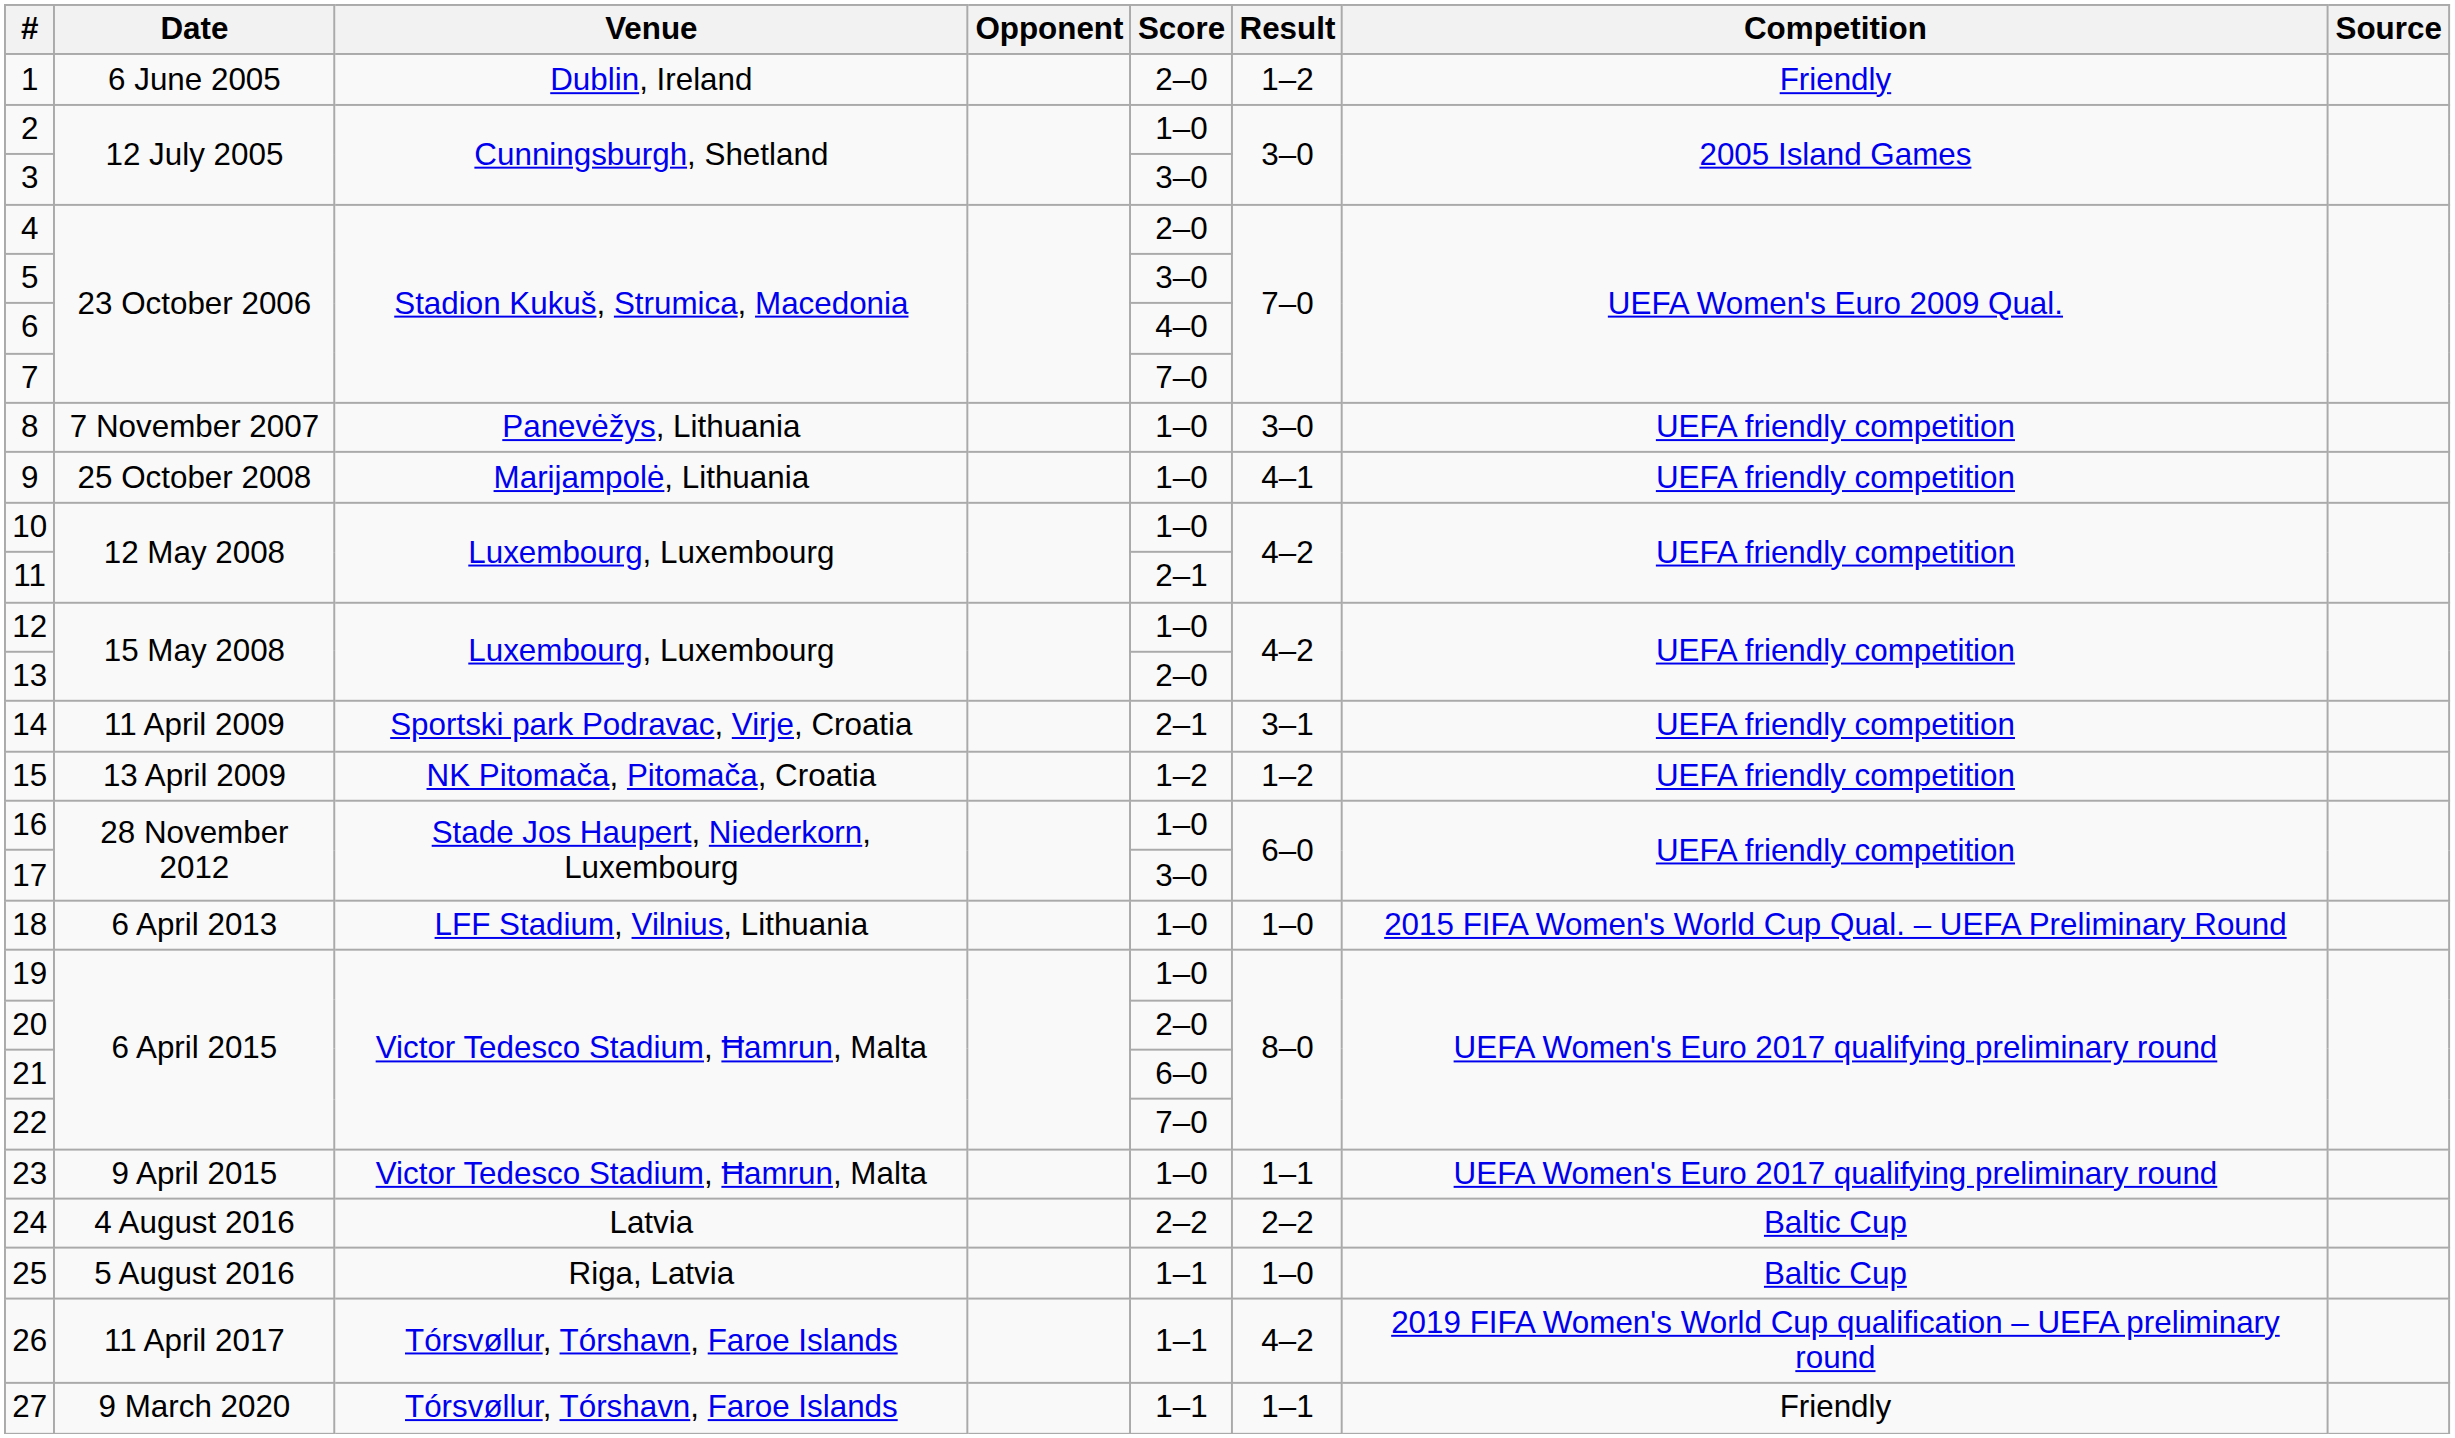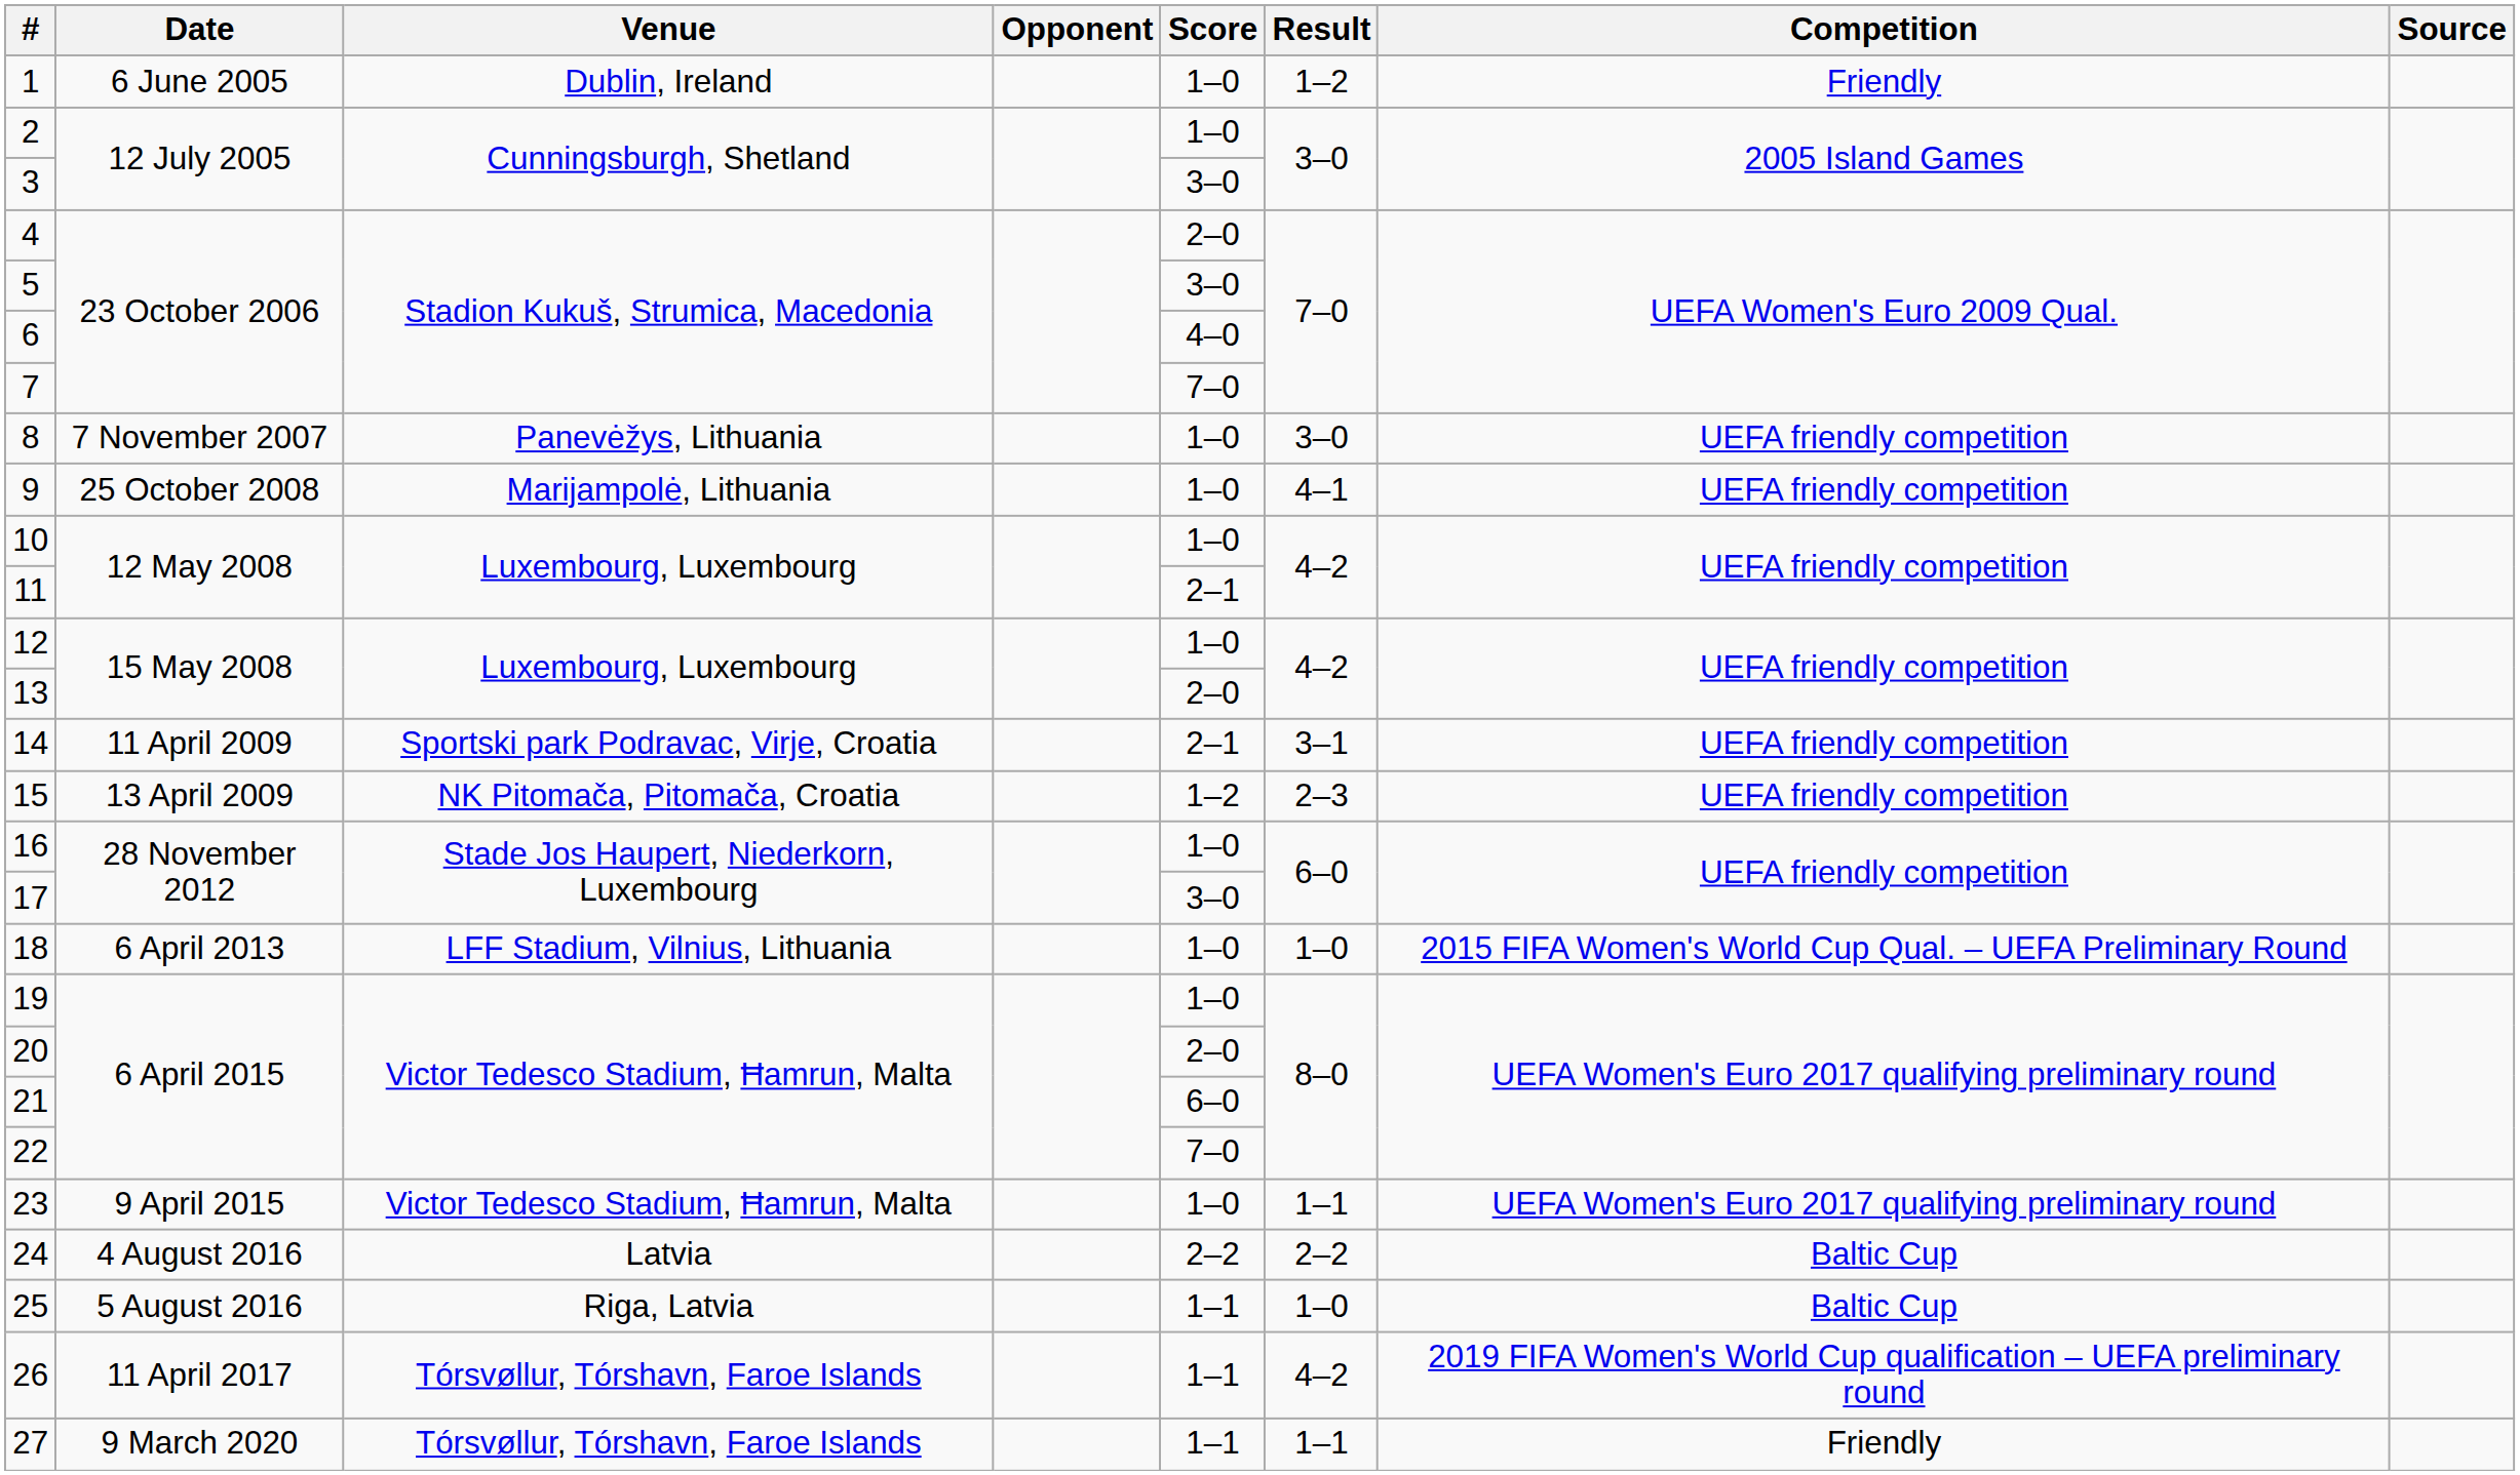 <table class="wikitable" style="text-align:center;">
 <tr>
 <th>#</th>
 <th>Date</th>
 <th>Venue</th>
 <th>Opponent</th>
 <th>Score</th>
 <th>Result</th>
 <th>Competition</th>
 <th>Source</th>
 </tr>
 <tr>
 <td>1</td>
 <td>6 June 2005</td>
 <td><a href='#'>Dublin</a>, Ireland</td>
 <td></td>
-<td>2–0</td>
+<td>1–0</td>
 <td>1–2</td>
 <td><a href='#'>Friendly</a></td>
 <td></td>
 </tr>
 <tr>
 <td>2</td>
 <td rowspan=2>12 July 2005</td>
 <td rowspan=2><a href='#'>Cunningsburgh</a>, Shetland</td>
 <td rowspan=2></td>
 <td>1–0</td>
 <td rowspan=2>3–0</td>
 <td rowspan=2><a href='#'>2005 Island Games</a></td>
 <td rowspan=2></td>
 </tr>
 <tr>
 <td>3</td>
 <td>3–0</td>
 </tr>
 <tr>
 <td>4</td>
 <td rowspan=4>23 October 2006</td>
 <td rowspan=4><a href='#'>Stadion Kukuš</a>, <a href='#'>Strumica</a>, <a href='#'>Macedonia</a></td>
 <td rowspan=4></td>
 <td>2–0</td>
 <td rowspan=4>7–0</td>
 <td rowspan=4><a href='#'>UEFA Women's Euro 2009 Qual.</a></td>
 <td rowspan=4></td>
 </tr>
 <tr>
 <td>5</td>
 <td>3–0</td>
 </tr>
 <tr>
 <td>6</td>
 <td>4–0</td>
 </tr>
 <tr>
 <td>7</td>
 <td>7–0</td>
 </tr>
 <tr>
 <td>8</td>
 <td>7 November 2007</td>
 <td><a href='#'>Panevėžys</a>, Lithuania</td>
 <td></td>
 <td>1–0</td>
 <td>3–0</td>
 <td><a href='#'>UEFA friendly competition</a></td>
 <td></td>
 </tr>
 <tr>
 <td>9</td>
 <td>25 October 2008</td>
 <td><a href='#'>Marijampolė</a>, Lithuania</td>
 <td></td>
 <td>1–0</td>
 <td>4–1</td>
 <td><a href='#'>UEFA friendly competition</a></td>
 <td></td>
 </tr>
 <tr>
 <td>10</td>
 <td rowspan=2>12 May 2008</td>
 <td rowspan=2><a href='#'>Luxembourg</a>, Luxembourg</td>
 <td rowspan=2></td>
 <td>1–0</td>
 <td rowspan=2>4–2</td>
 <td rowspan=2><a href='#'>UEFA friendly competition</a></td>
 <td rowspan=2></td>
 </tr>
 <tr>
 <td>11</td>
 <td>2–1</td>
 </tr>
 <tr>
 <td>12</td>
 <td rowspan=2>15 May 2008</td>
 <td rowspan=2><a href='#'>Luxembourg</a>, Luxembourg</td>
 <td rowspan=2></td>
 <td>1–0</td>
 <td rowspan=2>4–2</td>
 <td rowspan=2><a href='#'>UEFA friendly competition</a></td>
 <td rowspan=2></td>
 </tr>
 <tr>
 <td>13</td>
 <td>2–0</td>
 </tr>
 <tr>
 <td>14</td>
 <td>11 April 2009</td>
 <td><a href='#'>Sportski park Podravac</a>, <a href='#'>Virje</a>, Croatia</td>
 <td></td>
 <td>2–1</td>
 <td>3–1</td>
 <td><a href='#'>UEFA friendly competition</a></td>
 <td></td>
 </tr>
 <tr>
 <td>15</td>
 <td>13 April 2009</td>
 <td><a href='#'>NK Pitomača</a>, <a href='#'>Pitomača</a>, Croatia</td>
 <td></td>
 <td>1–2</td>
-<td>1–2</td>
+<td>2–3</td>
 <td><a href='#'>UEFA friendly competition</a></td>
 <td></td>
 </tr>
 <tr>
 <td>16</td>
 <td rowspan=2>28 November 2012</td>
 <td rowspan=2><a href='#'>Stade Jos Haupert</a>, <a href='#'>Niederkorn</a>, Luxembourg</td>
 <td rowspan=2></td>
 <td>1–0</td>
 <td rowspan=2>6–0</td>
 <td rowspan=2><a href='#'>UEFA friendly competition</a></td>
 <td rowspan=2></td>
 </tr>
 <tr>
 <td>17</td>
 <td>3–0</td>
 </tr>
 <tr>
 <td>18</td>
 <td>6 April 2013</td>
 <td><a href='#'>LFF Stadium</a>, <a href='#'>Vilnius</a>, Lithuania</td>
 <td></td>
 <td>1–0</td>
 <td>1–0</td>
 <td><a href='#'>2015 FIFA Women's World Cup Qual. – UEFA Preliminary Round</a></td>
 <td></td>
 </tr>
 <tr>
 <td>19</td>
 <td rowspan=4>6 April 2015</td>
 <td rowspan=4><a href='#'>Victor Tedesco Stadium</a>, <a href='#'>Ħamrun</a>, Malta</td>
 <td rowspan=4></td>
 <td>1–0</td>
 <td rowspan=4>8–0</td>
 <td rowspan=4><a href='#'>UEFA Women's Euro 2017 qualifying preliminary round</a></td>
 <td rowspan=4></td>
 </tr>
 <tr>
 <td>20</td>
 <td>2–0</td>
 </tr>
 <tr>
 <td>21</td>
 <td>6–0</td>
 </tr>
 <tr>
 <td>22</td>
 <td>7–0</td>
 </tr>
 <tr>
 <td>23</td>
 <td>9 April 2015</td>
 <td><a href='#'>Victor Tedesco Stadium</a>, <a href='#'>Ħamrun</a>, Malta</td>
 <td></td>
 <td>1–0</td>
 <td>1–1</td>
 <td><a href='#'>UEFA Women's Euro 2017 qualifying preliminary round</a></td>
 <td></td>
 </tr>
 <tr>
 <td>24</td>
 <td>4 August 2016</td>
 <td>Latvia</td>
 <td></td>
 <td>2–2</td>
 <td>2–2</td>
 <td><a href='#'>Baltic Cup</a></td>
 <td></td>
 </tr>
 <tr>
 <td>25</td>
 <td>5 August 2016</td>
 <td>Riga, Latvia</td>
 <td></td>
 <td>1–1</td>
 <td>1–0</td>
 <td><a href='#'>Baltic Cup</a></td>
 <td></td>
 </tr>
 <tr>
 <td>26</td>
 <td>11 April 2017</td>
 <td><a href='#'>Tórsvøllur</a>, <a href='#'>Tórshavn</a>, <a href='#'>Faroe Islands</a></td>
 <td></td>
 <td>1–1</td>
 <td>4–2</td>
 <td><a href='#'>2019 FIFA Women's World Cup qualification – UEFA preliminary round</a></td>
 <td></td>
 </tr>
 <tr>
 <td>27</td>
 <td>9 March 2020</td>
 <td><a href='#'>Tórsvøllur</a>, <a href='#'>Tórshavn</a>, <a href='#'>Faroe Islands</a></td>
 <td></td>
 <td>1–1</td>
 <td>1–1</td>
 <td>Friendly</td>
 <td></td>
 </tr>
 </table>
